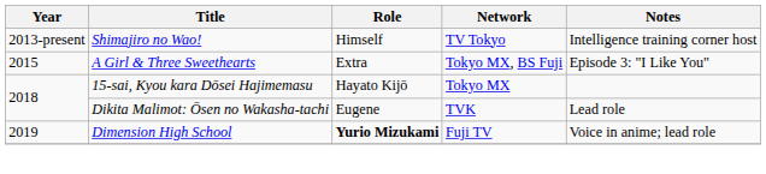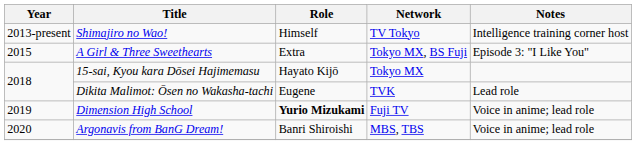 <table class="wikitable sortable">
 <tr>
 <th>Year</th>
 <th>Title</th>
 <th>Role</th>
 <th>Network</th>
 <th class="unsortable">Notes</th>
 </tr>
 <tr>
 <td>2013-present</td>
 <td><em><a href='#'>Shimajiro no Wao!</a></em></td>
 <td>Himself</td>
 <td><a href='#'>TV Tokyo</a></td>
 <td>Intelligence training corner host</td>
 </tr>
 <tr>
 <td>2015</td>
 <td><em><a href='#'>A Girl & Three Sweethearts</a></em></td>
 <td>Extra</td>
 <td><a href='#'>Tokyo MX</a>, <a href='#'>BS Fuji</a></td>
 <td>Episode 3: "I Like You"</td>
 </tr>
 <tr>
 <td rowspan="2">2018</td>
 <td><em>15-sai, Kyou kara Dōsei Hajimemasu</em></td>
 <td>Hayato Kijō</td>
 <td><a href='#'>Tokyo MX</a></td>
 <td></td>
 </tr>
 <tr>
 <td><em>Dikita Malimot: Ōsen no Wakasha-tachi</em></td>
 <td>Eugene</td>
 <td><a href='#'>TVK</a></td>
 <td>Lead role</td>
 </tr>
 <tr>
 <td>2019</td>
 <td><em><a href='#'>Dimension High School</a></em></td>
 <td><strong>Yurio Mizukami</strong></td>
 <td><a href='#'>Fuji TV</a></td>
 <td>Voice in anime; lead role</td>
 </tr>
 <tr>
+<td>2020</td>
+<td><em><a href='#'>Argonavis from BanG Dream!</a></em></td>
+<td>Banri Shiroishi</td>
+<td><a href='#'>MBS</a>, <a href='#'>TBS</a></td>
+<td>Voice in anime; lead role</td>
+</tr>
+<tr>
 </tr>
 </table>
